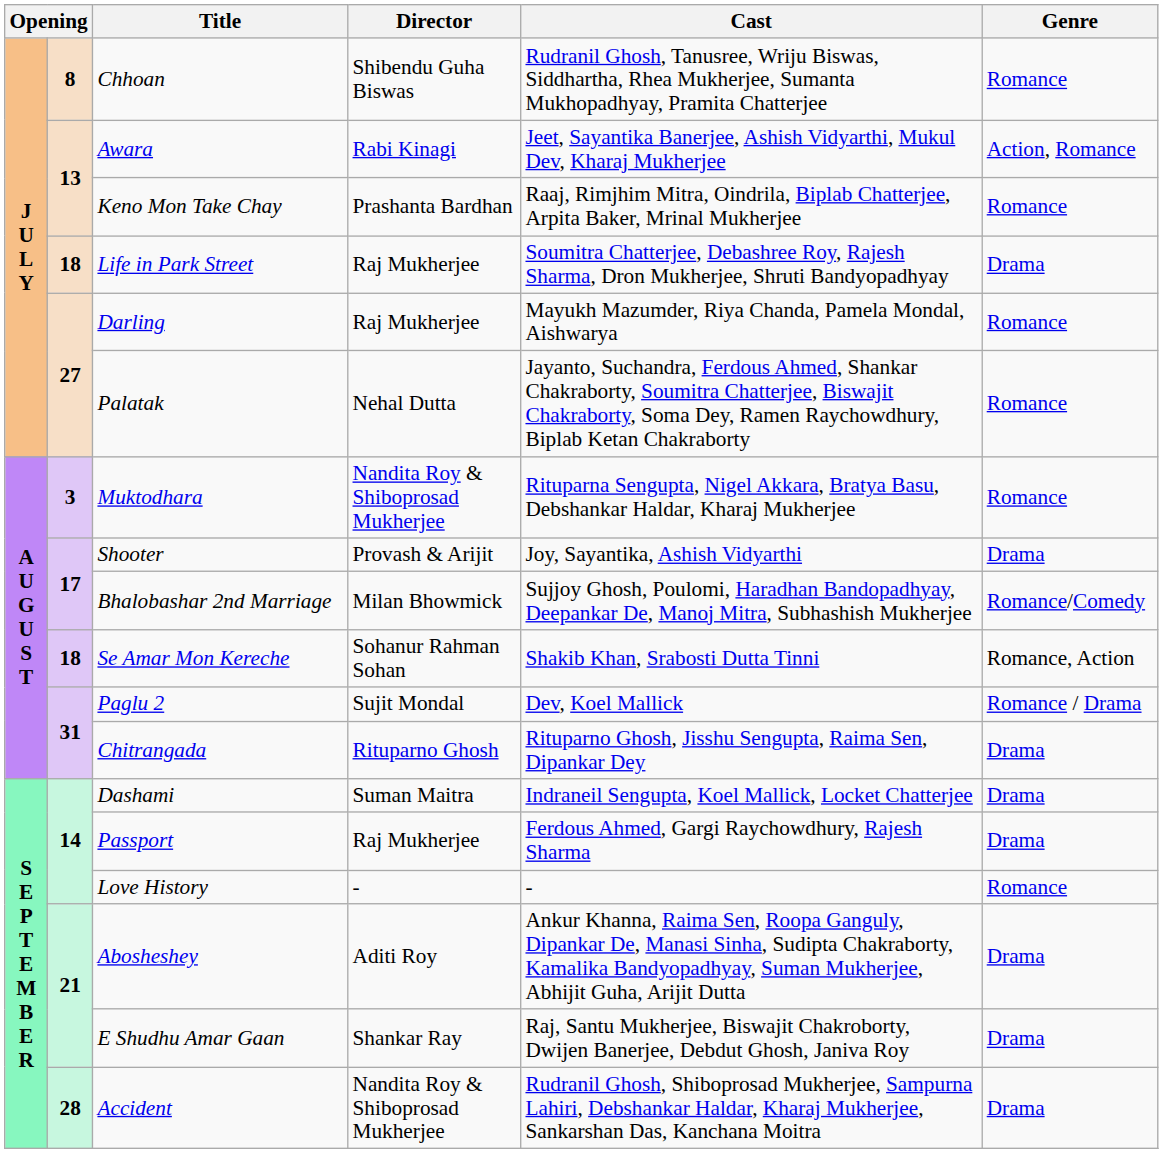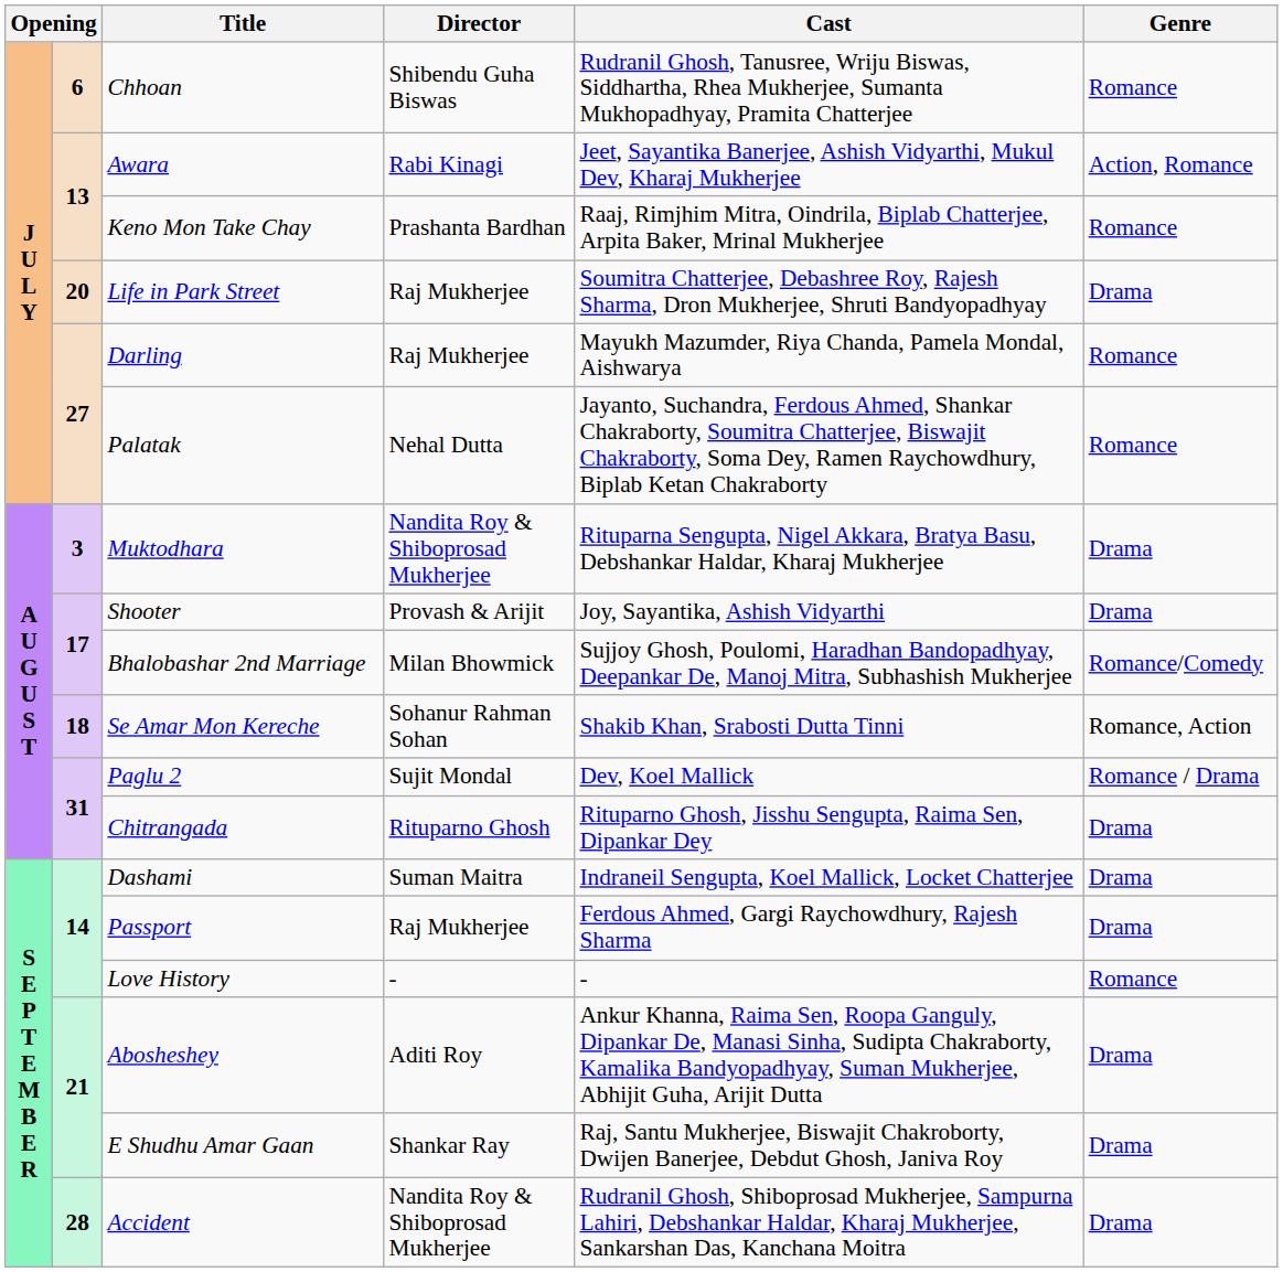 <table class="wikitable sortable">
 <tr>
 <th colspan="2" style="width:6%;">Opening</th>
 <th>Title</th>
 <th style="width:15%;">Director</th>
 <th style="width:40%;">Cast</th>
 <th><strong>Genre</strong></th>
 </tr>
 <tr>
 <th rowspan="6" style="text-align:center; background:#f7bf87">J<br>U<br>L<br>Y</th>
-<td rowspan="1" style="text-align:center; background:#f7dfc7"><strong>8</strong></td>
+<td rowspan="1" style="text-align:center; background:#f7dfc7"><strong>6</strong></td>
 <td><em>Chhoan</em></td>
 <td>Shibendu Guha Biswas</td>
 <td><a href='#'>Rudranil Ghosh</a>, Tanusree, Wriju Biswas, Siddhartha, Rhea Mukherjee, Sumanta Mukhopadhyay, Pramita Chatterjee</td>
 <td><a href='#'>Romance</a></td>
 </tr>
 <tr>
 <td rowspan="2" style="text-align:center; background:#f7dfc7"><strong>13</strong></td>
 <td><em><a href='#'>Awara</a></em></td>
 <td><a href='#'>Rabi Kinagi</a></td>
 <td><a href='#'>Jeet</a>, <a href='#'>Sayantika Banerjee</a>, <a href='#'>Ashish Vidyarthi</a>, <a href='#'>Mukul Dev</a>, <a href='#'>Kharaj Mukherjee</a></td>
 <td><a href='#'>Action</a>, <a href='#'>Romance</a></td>
 </tr>
 <tr>
 <td><em>Keno Mon Take Chay</em></td>
 <td>Prashanta Bardhan</td>
 <td>Raaj, Rimjhim Mitra, Oindrila, <a href='#'>Biplab Chatterjee</a>, Arpita Baker, Mrinal Mukherjee</td>
 <td><a href='#'>Romance</a></td>
 </tr>
 <tr>
-<td rowspan="1" style="text-align:center; background:#f7dfc7"><strong>18</strong></td>
+<td rowspan="1" style="text-align:center; background:#f7dfc7"><strong>20</strong></td>
 <td><em><a href='#'>Life in Park Street</a></em></td>
 <td>Raj Mukherjee</td>
 <td><a href='#'>Soumitra Chatterjee</a>, <a href='#'>Debashree Roy</a>, <a href='#'>Rajesh Sharma</a>, Dron Mukherjee, Shruti Bandyopadhyay</td>
 <td><a href='#'>Drama</a></td>
 </tr>
 <tr>
 <td rowspan="2" style="text-align:center; background:#f7dfc7"><strong>27</strong></td>
 <td><em><a href='#'>Darling</a></em></td>
 <td>Raj Mukherjee</td>
 <td>Mayukh Mazumder, Riya Chanda, Pamela Mondal, Aishwarya</td>
 <td><a href='#'>Romance</a></td>
 </tr>
 <tr>
 <td><em>Palatak</em></td>
 <td>Nehal Dutta</td>
 <td>Jayanto, Suchandra, <a href='#'>Ferdous Ahmed</a>, Shankar Chakraborty, <a href='#'>Soumitra Chatterjee</a>, <a href='#'>Biswajit Chakraborty</a>, Soma Dey, Ramen Raychowdhury, Biplab Ketan Chakraborty</td>
 <td><a href='#'>Romance</a></td>
 </tr>
 <tr>
 <th rowspan="6" style="text-align:center; background:#bf87f7">A<br>U<br>G<br>U<br>S<br>T</th>
 <td rowspan="1" style="text-align:center; background:#dfc7f7"><strong>3</strong></td>
 <td><em><a href='#'>Muktodhara</a></em></td>
 <td><a href='#'>Nandita Roy</a> & <a href='#'>Shiboprosad Mukherjee</a></td>
 <td><a href='#'>Rituparna Sengupta</a>, <a href='#'>Nigel Akkara</a>, <a href='#'>Bratya Basu</a>, Debshankar Haldar, Kharaj Mukherjee</td>
-<td><a href='#'>Romance</a></td>
+<td><a href='#'>Drama</a></td>
 </tr>
 <tr>
 <td rowspan="2" style="text-align:center; background:#dfc7f7"><strong>17</strong></td>
 <td><em>Shooter</em></td>
 <td>Provash & Arijit</td>
 <td>Joy, Sayantika, <a href='#'>Ashish Vidyarthi</a></td>
 <td><a href='#'>Drama</a></td>
 </tr>
 <tr>
 <td><em>Bhalobashar 2nd Marriage</em></td>
 <td>Milan Bhowmick</td>
 <td>Sujjoy Ghosh, Poulomi, <a href='#'>Haradhan Bandopadhyay</a>, <a href='#'>Deepankar De</a>, <a href='#'>Manoj Mitra</a>, Subhashish Mukherjee</td>
 <td><a href='#'>Romance</a>/<a href='#'>Comedy</a></td>
 </tr>
 <tr>
 <td rowspan="1" style="text-align:center; background:#dfc7f7"><strong>18</strong></td>
 <td><em><a href='#'>Se Amar Mon Kereche</a></em></td>
 <td>Sohanur Rahman Sohan</td>
 <td><a href='#'>Shakib Khan</a>, <a href='#'>Srabosti Dutta Tinni</a></td>
 <td>Romance, Action</td>
 </tr>
 <tr>
 <td rowspan="2" style="text-align:center; background:#dfc7f7"><strong>31</strong></td>
 <td><em><a href='#'>Paglu 2</a></em></td>
 <td>Sujit Mondal</td>
 <td><a href='#'>Dev</a>, <a href='#'>Koel Mallick</a></td>
 <td><a href='#'>Romance</a> / <a href='#'>Drama</a></td>
 </tr>
 <tr>
 <td><em><a href='#'>Chitrangada</a></em></td>
 <td><a href='#'>Rituparno Ghosh</a></td>
 <td><a href='#'>Rituparno Ghosh</a>, <a href='#'>Jisshu Sengupta</a>, <a href='#'>Raima Sen</a>, <a href='#'>Dipankar Dey</a></td>
 <td><a href='#'>Drama</a></td>
 </tr>
 <tr>
 <th rowspan="6" style="text-align:center; background:#87f7bf">S<br>E<br>P<br>T<br>E<br>M<br>B<br>E<br>R</th>
 <td rowspan="3" style="text-align:center; background:#c7f7df"><strong>14</strong></td>
 <td><em>Dashami</em></td>
 <td>Suman Maitra</td>
 <td><a href='#'>Indraneil Sengupta</a>, <a href='#'>Koel Mallick</a>, <a href='#'>Locket Chatterjee</a></td>
 <td><a href='#'>Drama</a></td>
 </tr>
 <tr>
 <td><em><a href='#'>Passport</a></em></td>
 <td>Raj Mukherjee</td>
 <td><a href='#'>Ferdous Ahmed</a>, Gargi Raychowdhury, <a href='#'>Rajesh Sharma</a></td>
 <td><a href='#'>Drama</a></td>
 </tr>
 <tr>
 <td><em>Love History</em></td>
 <td>-</td>
 <td>-</td>
 <td><a href='#'>Romance</a></td>
 </tr>
 <tr>
 <td rowspan="2" style="text-align:center; background:#c7f7df"><strong>21</strong></td>
 <td><em><a href='#'>Abosheshey</a></em></td>
 <td>Aditi Roy</td>
 <td>Ankur Khanna, <a href='#'>Raima Sen</a>, <a href='#'>Roopa Ganguly</a>, <a href='#'>Dipankar De</a>, <a href='#'>Manasi Sinha</a>, Sudipta Chakraborty, <a href='#'>Kamalika Bandyopadhyay</a>, <a href='#'>Suman Mukherjee</a>, Abhijit Guha, Arijit Dutta</td>
 <td><a href='#'>Drama</a></td>
 </tr>
 <tr>
 <td><em>E Shudhu Amar Gaan</em></td>
 <td>Shankar Ray</td>
 <td>Raj, Santu Mukherjee, Biswajit Chakroborty, Dwijen Banerjee, Debdut Ghosh, Janiva Roy</td>
 <td><a href='#'>Drama</a></td>
 </tr>
 <tr>
 <td rowspan="1" style="text-align:center; background:#c7f7df"><strong>28</strong></td>
 <td><em><a href='#'>Accident</a></em></td>
 <td>Nandita Roy & Shiboprosad Mukherjee</td>
 <td><a href='#'>Rudranil Ghosh</a>, Shiboprosad Mukherjee, <a href='#'>Sampurna Lahiri</a>, <a href='#'>Debshankar Haldar</a>, <a href='#'>Kharaj Mukherjee</a>, Sankarshan Das, Kanchana Moitra</td>
 <td><a href='#'>Drama</a></td>
 </tr>
 <tr>
 </tr>
 </table>
